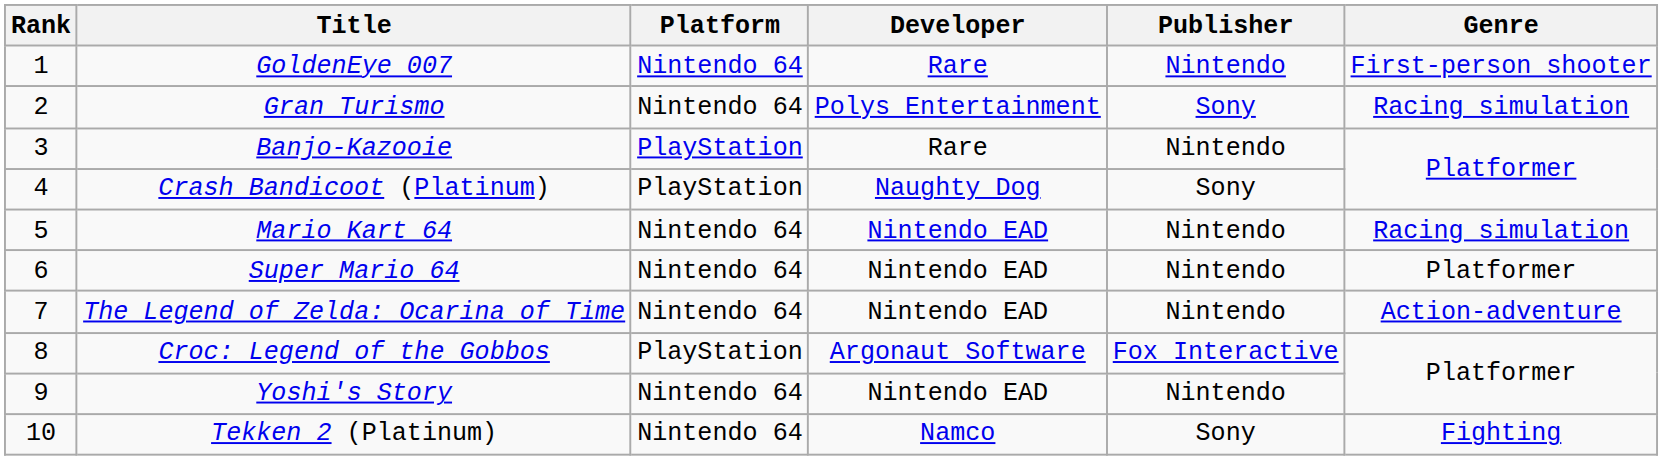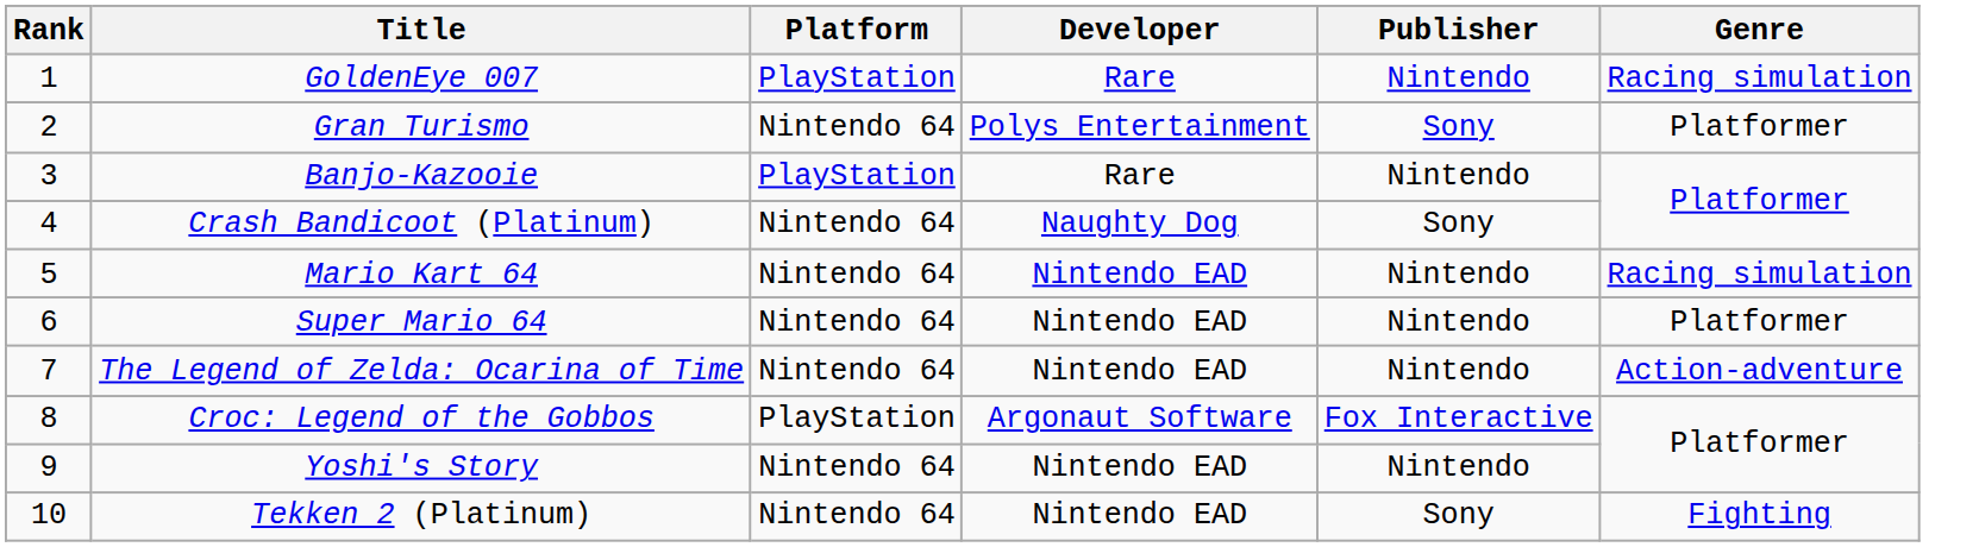 <table class="wikitable sortable" style="text-align:center">
 <tr>
 <th>Rank</th>
 <th>Title</th>
 <th>Platform</th>
 <th>Developer</th>
 <th>Publisher</th>
 <th>Genre</th>
 </tr>
 <tr>
 <td>1</td>
 <td><em><a href='#'>GoldenEye 007</a></em></td>
-<td><a href='#'>Nintendo 64</a></td>
+<td><a href='#'>PlayStation</a></td>
 <td><a href='#'>Rare</a></td>
 <td><a href='#'>Nintendo</a></td>
-<td><a href='#'>First-person shooter</a></td>
+<td><a href='#'>Racing simulation</a></td>
 </tr>
 <tr>
 <td>2</td>
 <td><em><a href='#'>Gran Turismo</a></em></td>
 <td>Nintendo 64</td>
 <td><a href='#'>Polys Entertainment</a></td>
 <td><a href='#'>Sony</a></td>
-<td><a href='#'>Racing simulation</a></td>
+<td>Platformer</td>
 </tr>
 <tr>
 <td>3</td>
 <td><em><a href='#'>Banjo-Kazooie</a></em></td>
 <td><a href='#'>PlayStation</a></td>
 <td>Rare</td>
 <td>Nintendo</td>
 <td rowspan="2"><a href='#'>Platformer</a></td>
 </tr>
 <tr>
 <td>4</td>
 <td><em><a href='#'>Crash Bandicoot</a></em> (<a href='#'>Platinum</a>)</td>
-<td>PlayStation</td>
+<td>Nintendo 64</td>
 <td><a href='#'>Naughty Dog</a></td>
 <td>Sony</td>
 </tr>
 <tr>
 <td>5</td>
 <td><em><a href='#'>Mario Kart 64</a></em></td>
 <td>Nintendo 64</td>
 <td><a href='#'>Nintendo EAD</a></td>
 <td>Nintendo</td>
 <td><a href='#'>Racing simulation</a></td>
 </tr>
 <tr>
 <td>6</td>
 <td><em><a href='#'>Super Mario 64</a></em></td>
 <td>Nintendo 64</td>
 <td>Nintendo EAD</td>
 <td>Nintendo</td>
 <td>Platformer</td>
 </tr>
 <tr>
 <td>7</td>
 <td><em><a href='#'>The Legend of Zelda: Ocarina of Time</a></em></td>
 <td>Nintendo 64</td>
 <td>Nintendo EAD</td>
 <td>Nintendo</td>
 <td><a href='#'>Action-adventure</a></td>
 </tr>
 <tr>
 <td>8</td>
 <td><em><a href='#'>Croc: Legend of the Gobbos</a></em></td>
 <td>PlayStation</td>
 <td><a href='#'>Argonaut Software</a></td>
 <td><a href='#'>Fox Interactive</a></td>
 <td rowspan="2">Platformer</td>
 </tr>
 <tr>
 <td>9</td>
 <td><em><a href='#'>Yoshi's Story</a></em></td>
 <td>Nintendo 64</td>
 <td>Nintendo EAD</td>
 <td>Nintendo</td>
 </tr>
 <tr>
 <td>10</td>
 <td><em><a href='#'>Tekken 2</a></em> (Platinum)</td>
 <td>Nintendo 64</td>
-<td><a href='#'>Namco</a></td>
+<td>Nintendo EAD</td>
 <td>Sony</td>
 <td><a href='#'>Fighting</a></td>
 </tr>
 </table>
